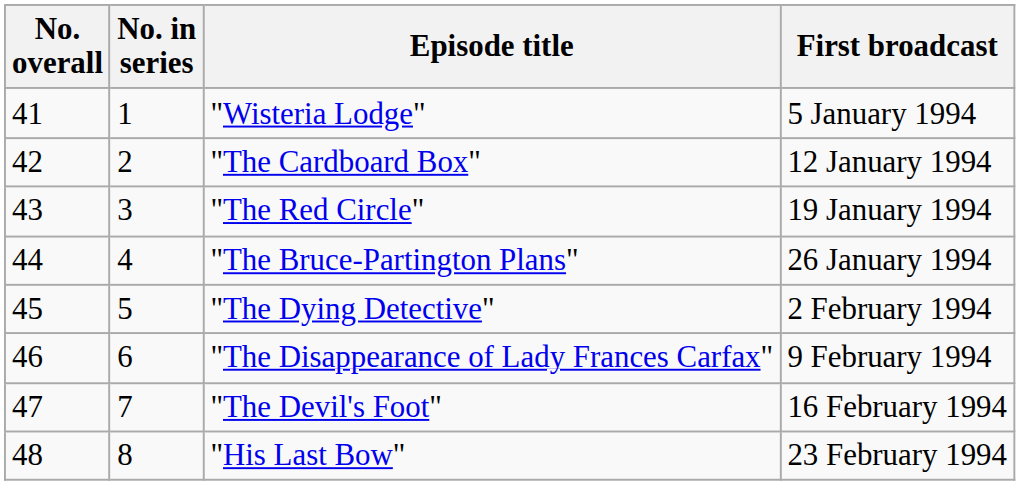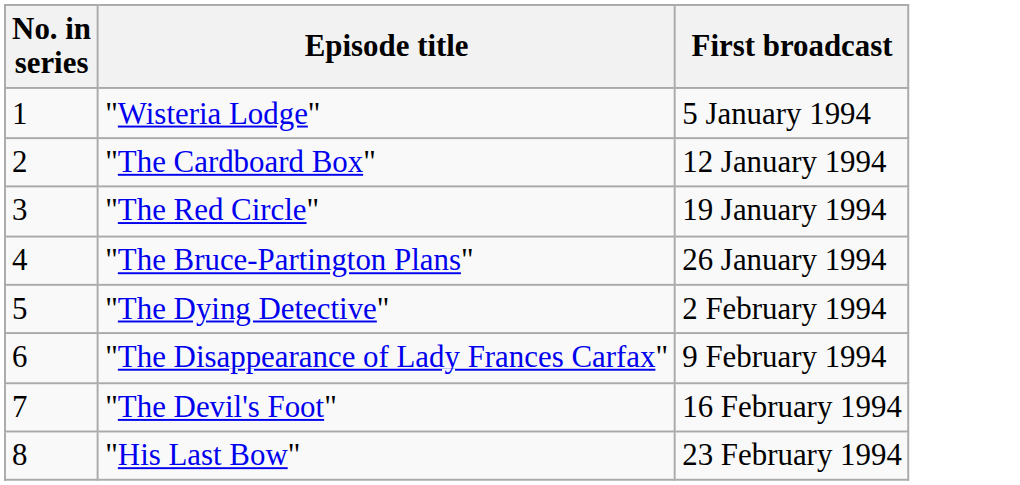 <table class="wikitable">
 <tr>
-<th>No.<br>overall</th>
 <th>No. in<br>series</th>
 <th>Episode title</th>
 <th>First broadcast</th>
 </tr>
 <tr>
-<td>41</td>
 <td>1</td>
 <td>"<a href='#'>Wisteria Lodge</a>"</td>
 <td>5 January 1994</td>
 </tr>
 <tr>
-<td>42</td>
 <td>2</td>
 <td>"<a href='#'>The Cardboard Box</a>"</td>
 <td>12 January 1994</td>
 </tr>
 <tr>
-<td>43</td>
 <td>3</td>
 <td>"<a href='#'>The Red Circle</a>"</td>
 <td>19 January 1994</td>
 </tr>
 <tr>
-<td>44</td>
 <td>4</td>
 <td>"<a href='#'>The Bruce-Partington Plans</a>"</td>
 <td>26 January 1994</td>
 </tr>
 <tr>
-<td>45</td>
 <td>5</td>
 <td>"<a href='#'>The Dying Detective</a>"</td>
 <td>2 February 1994</td>
 </tr>
 <tr>
-<td>46</td>
 <td>6</td>
 <td>"<a href='#'>The Disappearance of Lady Frances Carfax</a>"</td>
 <td>9 February 1994</td>
 </tr>
 <tr>
-<td>47</td>
 <td>7</td>
 <td>"<a href='#'>The Devil's Foot</a>"</td>
 <td>16 February 1994</td>
 </tr>
 <tr>
-<td>48</td>
 <td>8</td>
 <td>"<a href='#'>His Last Bow</a>"</td>
 <td>23 February 1994</td>
 </tr>
 </table>
